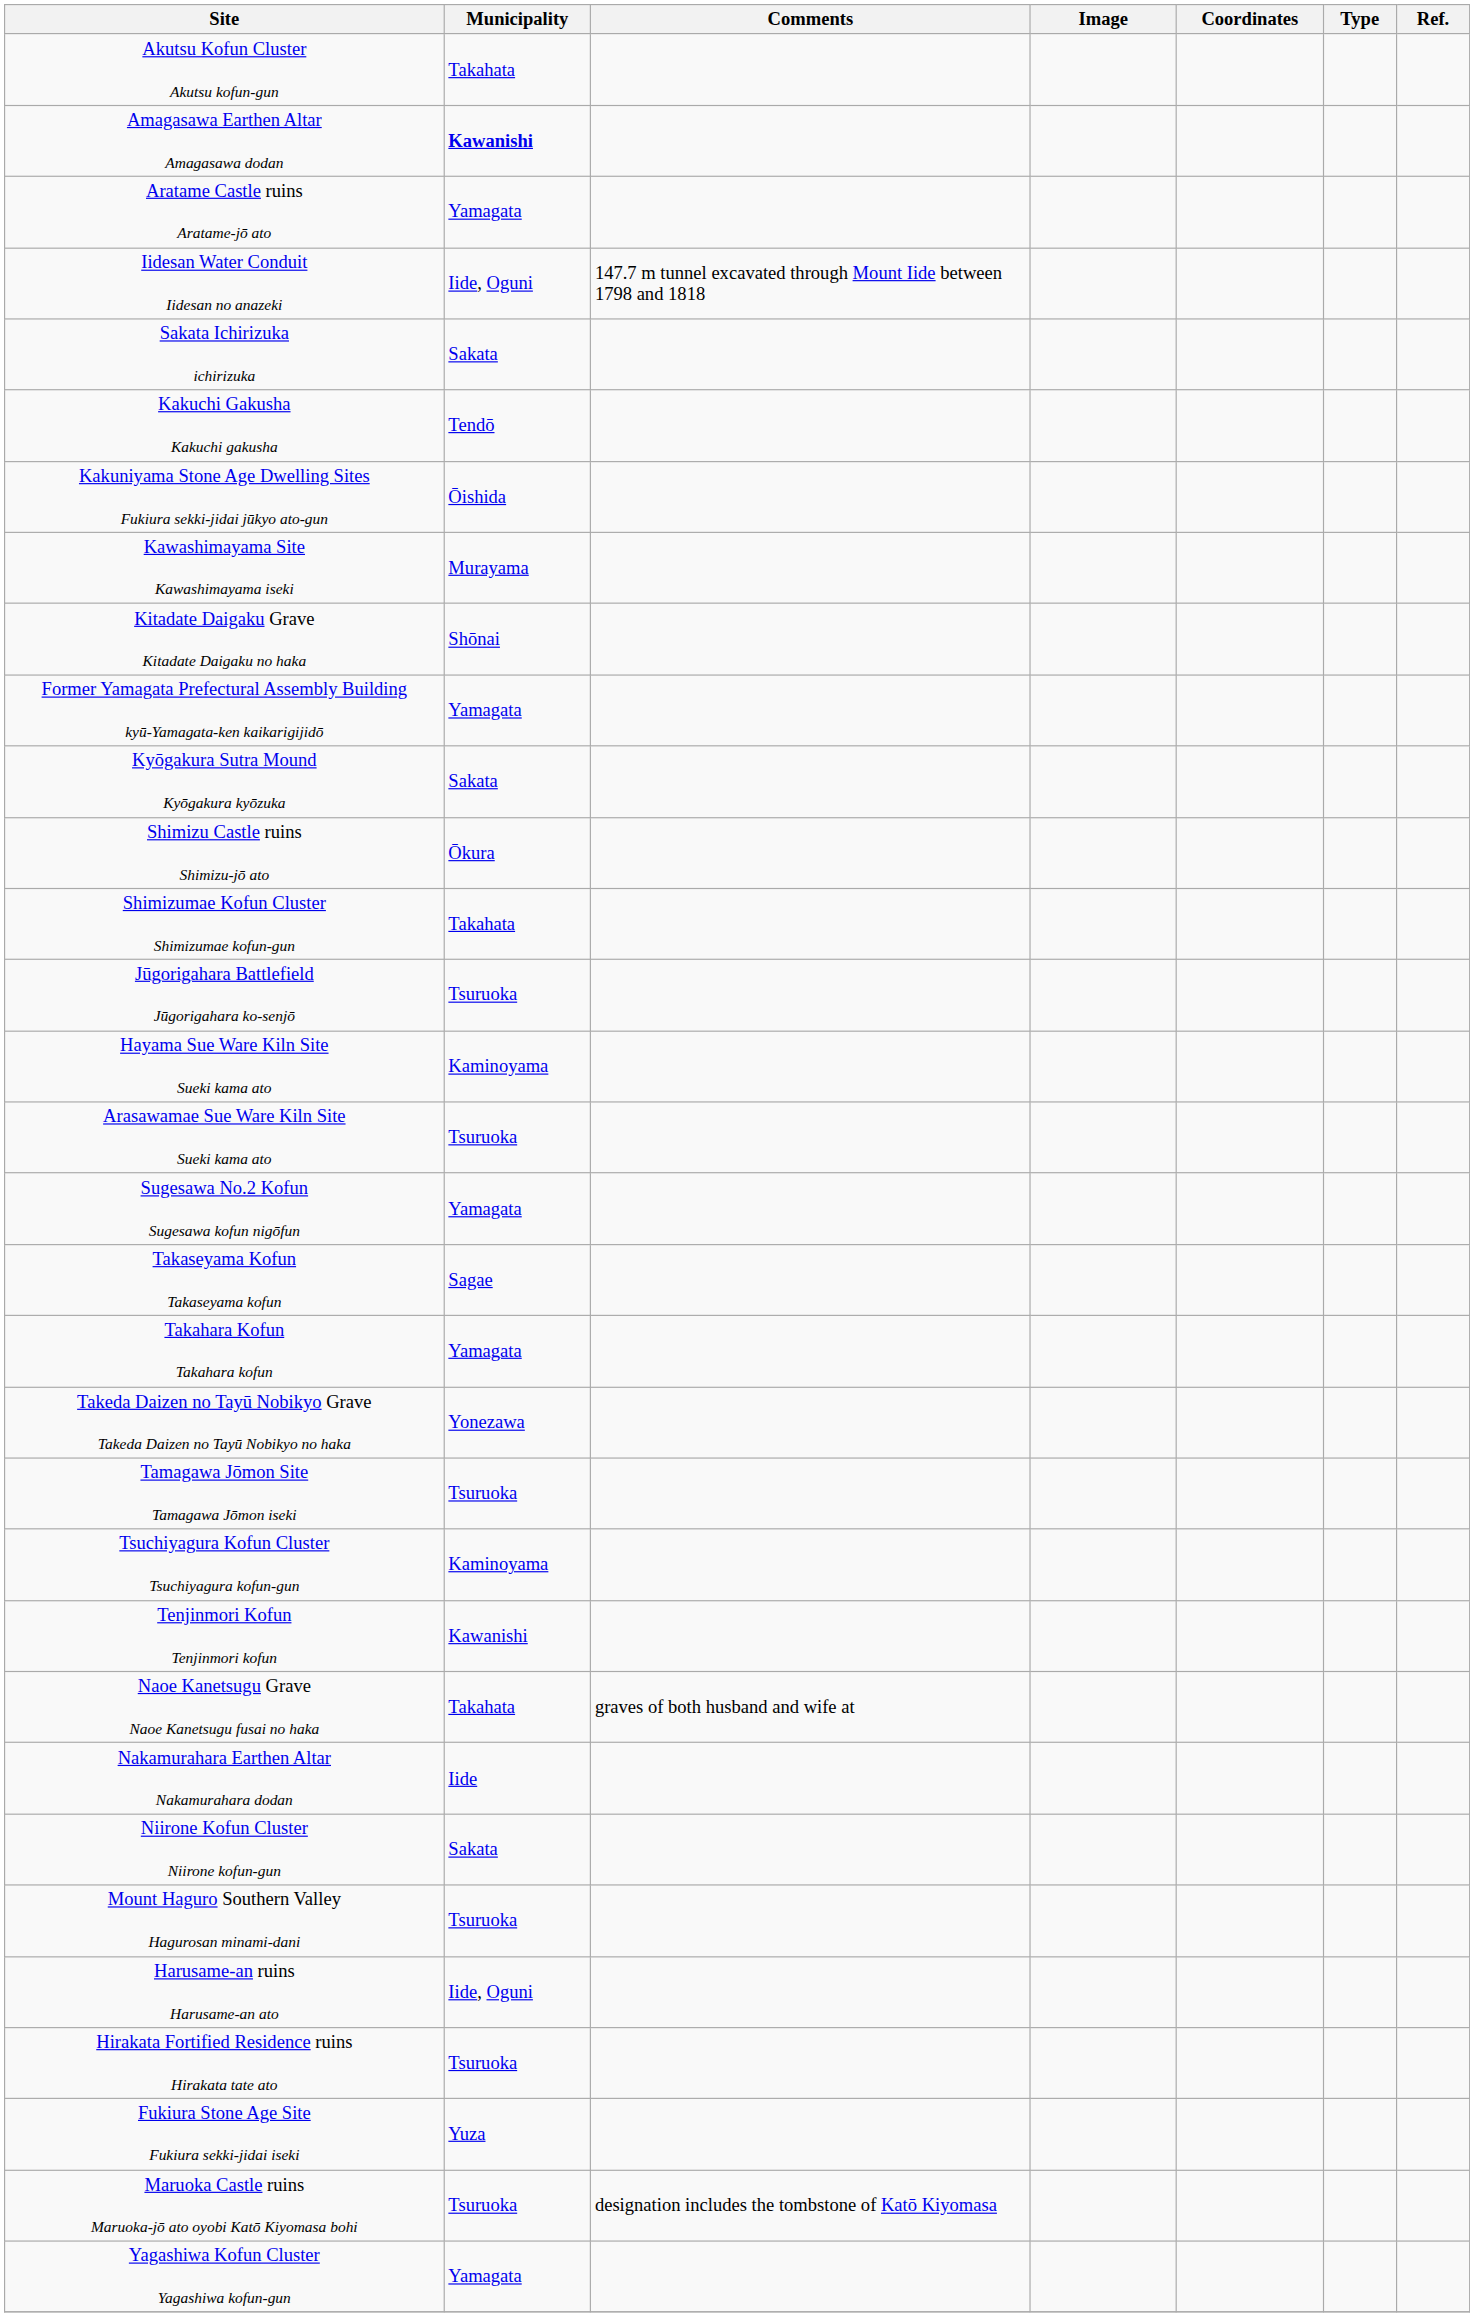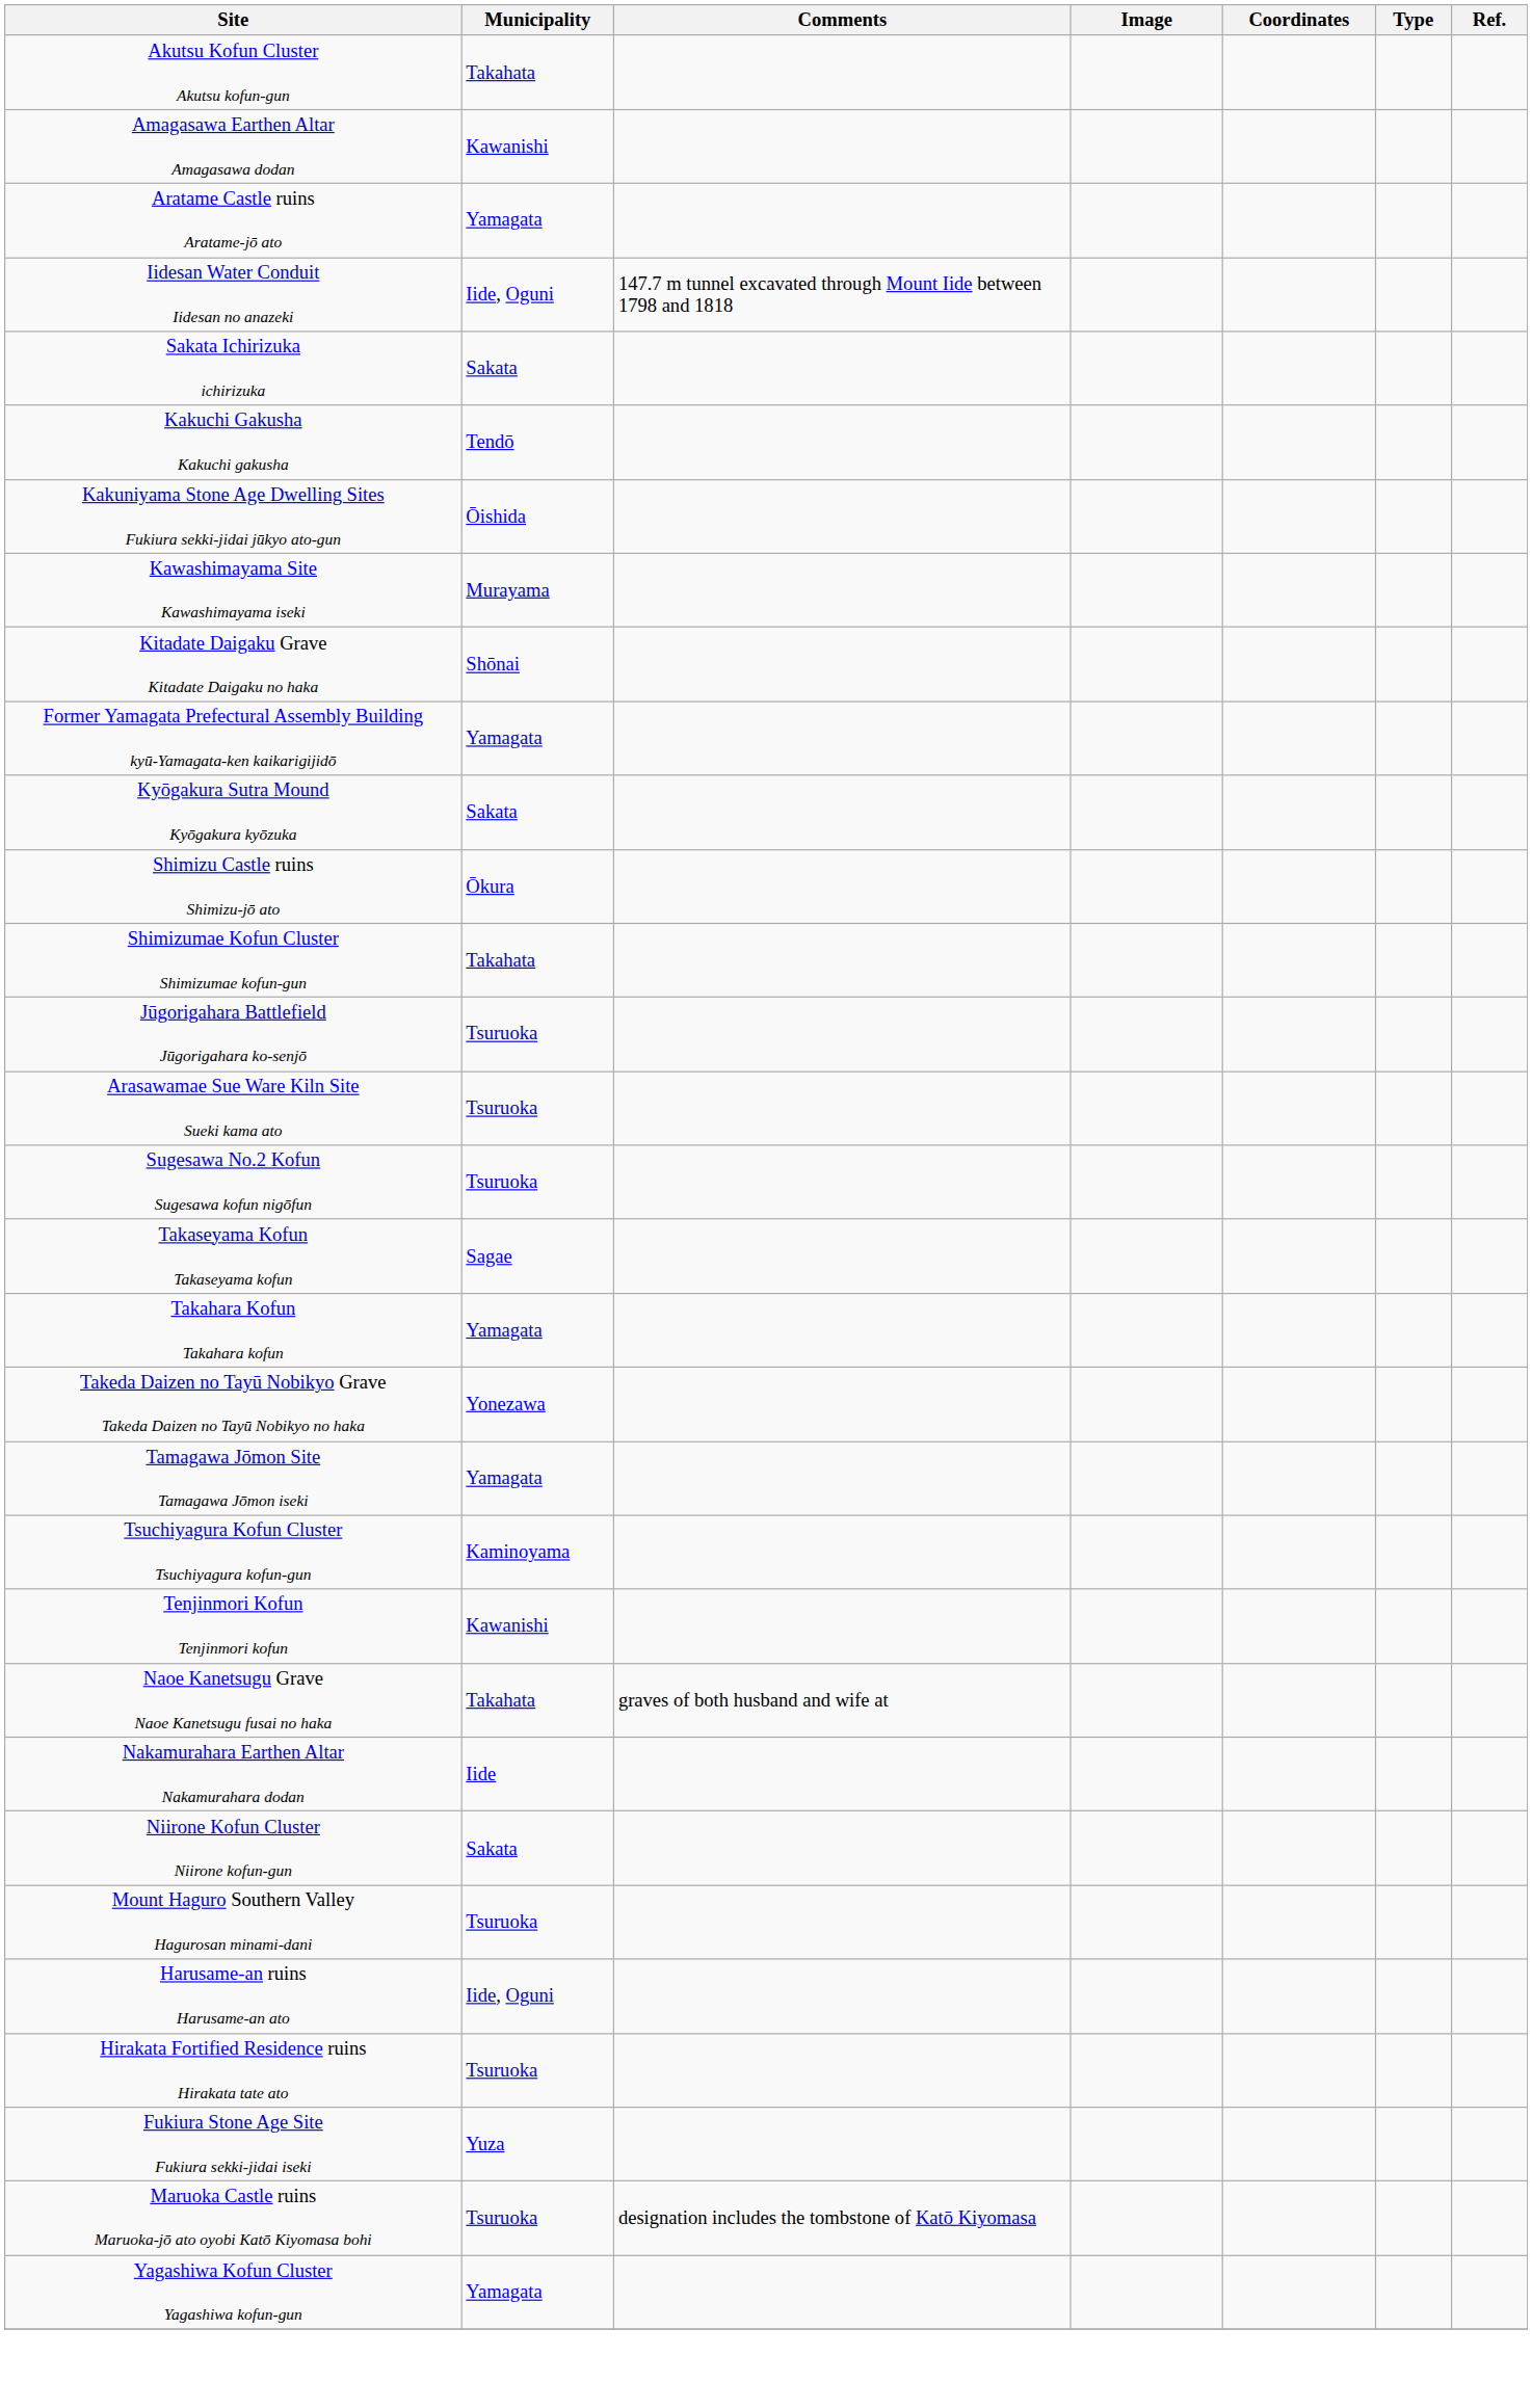 <table class="wikitable sortable"  style="width:100%;">
 <tr>
 <th width="30%" align="left">Site</th>
 <th width="10%" align="left">Municipality</th>
 <th width="30%" align="left" class="unsortable">Comments</th>
 <th width="10%" align="left"  class="unsortable">Image</th>
 <th width="10%" align="left" class="unsortable">Coordinates</th>
 <th width="5%" align="left">Type</th>
 <th width="5%" align="left"  class="unsortable">Ref.</th>
 </tr>
 <tr>
 <td align="center"><a href='#'>Akutsu Kofun Cluster</a><br><br><small><em>Akutsu kofun-gun</em></small></td>
 <td><a href='#'>Takahata</a></td>
 <td></td>
 <td></td>
 <td></td>
 <td></td>
 <td></td>
 </tr>
 <tr>
 <td align="center"><a href='#'>Amagasawa Earthen Altar</a><br><br><small><em>Amagasawa dodan</em></small></td>
-<td><strong><a href='#'>Kawanishi</a></strong></td>
+<td><a href='#'>Kawanishi</a></td>
 <td></td>
 <td></td>
 <td></td>
 <td></td>
 <td></td>
 </tr>
 <tr>
 <td align="center"><a href='#'>Aratame Castle</a> ruins<br><br><small><em>Aratame-jō ato</em></small></td>
 <td><a href='#'>Yamagata</a></td>
 <td></td>
 <td></td>
 <td></td>
 <td></td>
 <td></td>
 </tr>
 <tr>
 <td align="center"><a href='#'>Iidesan Water Conduit</a><br><br><small><em>Iidesan no anazeki</em></small></td>
 <td><a href='#'>Iide</a>, <a href='#'>Oguni</a></td>
 <td>147.7 m tunnel excavated through <a href='#'>Mount Iide</a> between 1798 and 1818</td>
 <td></td>
 <td></td>
 <td></td>
 <td></td>
 </tr>
 <tr>
 <td align="center"><a href='#'>Sakata Ichirizuka</a><br><br><small><em>ichirizuka</em></small></td>
 <td><a href='#'>Sakata</a></td>
 <td></td>
 <td></td>
 <td></td>
 <td></td>
 <td></td>
 </tr>
 <tr>
 <td align="center"><a href='#'>Kakuchi Gakusha</a><br><br><small><em>Kakuchi gakusha</em></small></td>
 <td><a href='#'>Tendō</a></td>
 <td></td>
 <td></td>
 <td></td>
 <td></td>
 <td></td>
 </tr>
 <tr>
 <td align="center"><a href='#'>Kakuniyama Stone Age Dwelling Sites</a><br><br><small><em>Fukiura sekki-jidai jūkyo ato-gun</em></small></td>
 <td><a href='#'>Ōishida</a></td>
 <td></td>
 <td></td>
 <td></td>
 <td></td>
 <td></td>
 </tr>
 <tr>
 <td align="center"><a href='#'>Kawashimayama Site</a><br><br><small><em>Kawashimayama iseki</em></small></td>
 <td><a href='#'>Murayama</a></td>
 <td></td>
 <td></td>
 <td></td>
 <td></td>
 <td></td>
 </tr>
 <tr>
 <td align="center"><a href='#'>Kitadate Daigaku</a> Grave<br><br><small><em>Kitadate Daigaku no haka</em></small></td>
 <td><a href='#'>Shōnai</a></td>
 <td></td>
 <td></td>
 <td></td>
 <td></td>
 <td></td>
 </tr>
 <tr>
 <td align="center"><a href='#'>Former Yamagata Prefectural Assembly Building</a><br><br><small><em>kyū-Yamagata-ken kaikarigijidō</em></small></td>
 <td><a href='#'>Yamagata</a></td>
 <td></td>
 <td></td>
 <td></td>
 <td></td>
 <td></td>
 </tr>
 <tr>
 <td align="center"><a href='#'>Kyōgakura Sutra Mound</a><br><br><small><em>Kyōgakura kyōzuka</em></small></td>
 <td><a href='#'>Sakata</a></td>
 <td></td>
 <td></td>
 <td></td>
 <td></td>
 <td></td>
 </tr>
 <tr>
 <td align="center"><a href='#'>Shimizu Castle</a> ruins<br><br><small><em>Shimizu-jō ato</em></small></td>
 <td><a href='#'>Ōkura</a></td>
 <td></td>
 <td></td>
 <td></td>
 <td></td>
 <td></td>
 </tr>
 <tr>
 <td align="center"><a href='#'>Shimizumae Kofun Cluster</a><br><br><small><em>Shimizumae kofun-gun</em></small></td>
 <td><a href='#'>Takahata</a></td>
 <td></td>
 <td></td>
 <td></td>
 <td></td>
 <td></td>
 </tr>
 <tr>
 <td align="center"><a href='#'>Jūgorigahara Battlefield</a><br><br><small><em>Jūgorigahara ko-senjō</em></small></td>
 <td><a href='#'>Tsuruoka</a></td>
 <td></td>
 <td></td>
 <td></td>
 <td></td>
 <td></td>
 </tr>
 <tr>
-<td align="center"><a href='#'>Hayama Sue Ware Kiln Site</a><br><br><small><em>Sueki kama ato</em></small></td>
-<td><a href='#'>Kaminoyama</a></td>
-<td></td>
-<td></td>
-<td></td>
-<td></td>
-<td></td>
-</tr>
-<tr>
 <td align="center"><a href='#'>Arasawamae Sue Ware Kiln Site</a><br><br><small><em>Sueki kama ato</em></small></td>
 <td><a href='#'>Tsuruoka</a></td>
 <td></td>
 <td></td>
 <td></td>
 <td></td>
 <td></td>
 </tr>
 <tr>
 <td align="center"><a href='#'>Sugesawa No.2 Kofun</a><br><br><small><em>Sugesawa kofun nigōfun</em></small></td>
-<td><a href='#'>Yamagata</a></td>
+<td><a href='#'>Tsuruoka</a></td>
 <td></td>
 <td></td>
 <td></td>
 <td></td>
 <td></td>
 </tr>
 <tr>
 <td align="center"><a href='#'>Takaseyama Kofun</a><br><br><small><em>Takaseyama kofun</em></small></td>
 <td><a href='#'>Sagae</a></td>
 <td></td>
 <td></td>
 <td></td>
 <td></td>
 <td></td>
 </tr>
 <tr>
 <td align="center"><a href='#'>Takahara Kofun</a><br><br><small><em>Takahara kofun</em></small></td>
 <td><a href='#'>Yamagata</a></td>
 <td></td>
 <td></td>
 <td></td>
 <td></td>
 <td></td>
 </tr>
 <tr>
 <td align="center"><a href='#'>Takeda Daizen no Tayū Nobikyo</a> Grave<br><br><small><em>Takeda Daizen no Tayū Nobikyo no haka</em></small></td>
 <td><a href='#'>Yonezawa</a></td>
 <td></td>
 <td></td>
 <td></td>
 <td></td>
 <td></td>
 </tr>
 <tr>
 <td align="center"><a href='#'>Tamagawa Jōmon Site</a><br><br><small><em>Tamagawa Jōmon iseki</em></small></td>
-<td><a href='#'>Tsuruoka</a></td>
+<td><a href='#'>Yamagata</a></td>
 <td></td>
 <td></td>
 <td></td>
 <td></td>
 <td></td>
 </tr>
 <tr>
 <td align="center"><a href='#'>Tsuchiyagura Kofun Cluster</a><br><br><small><em>Tsuchiyagura kofun-gun</em></small></td>
 <td><a href='#'>Kaminoyama</a></td>
 <td></td>
 <td></td>
 <td></td>
 <td></td>
 <td></td>
 </tr>
 <tr>
 <td align="center"><a href='#'>Tenjinmori Kofun</a><br><br><small><em>Tenjinmori kofun</em></small></td>
 <td><a href='#'>Kawanishi</a></td>
 <td></td>
 <td></td>
 <td></td>
 <td></td>
 <td></td>
 </tr>
 <tr>
 <td align="center"><a href='#'>Naoe Kanetsugu</a> Grave<br><br><small><em>Naoe Kanetsugu fusai no haka</em></small></td>
 <td><a href='#'>Takahata</a></td>
 <td>graves of both husband and wife at </td>
 <td></td>
 <td></td>
 <td></td>
 <td></td>
 </tr>
 <tr>
 <td align="center"><a href='#'>Nakamurahara Earthen Altar</a><br><br><small><em>Nakamurahara dodan</em></small></td>
 <td><a href='#'>Iide</a></td>
 <td></td>
 <td></td>
 <td></td>
 <td></td>
 <td></td>
 </tr>
 <tr>
 <td align="center"><a href='#'>Niirone Kofun Cluster</a><br><br><small><em>Niirone kofun-gun</em></small></td>
 <td><a href='#'>Sakata</a></td>
 <td></td>
 <td></td>
 <td></td>
 <td></td>
 <td></td>
 </tr>
 <tr>
 <td align="center"><a href='#'>Mount Haguro</a> Southern Valley<br><br><small><em>Hagurosan minami-dani</em></small></td>
 <td><a href='#'>Tsuruoka</a></td>
 <td></td>
 <td></td>
 <td></td>
 <td></td>
 <td></td>
 </tr>
 <tr>
 <td align="center"><a href='#'>Harusame-an</a> ruins<br><br><small><em>Harusame-an ato</em></small></td>
 <td><a href='#'>Iide</a>, <a href='#'>Oguni</a></td>
 <td></td>
 <td></td>
 <td></td>
 <td></td>
 <td></td>
 </tr>
 <tr>
 <td align="center"><a href='#'>Hirakata Fortified Residence</a> ruins<br><br><small><em>Hirakata tate ato</em></small></td>
 <td><a href='#'>Tsuruoka</a></td>
 <td></td>
 <td></td>
 <td></td>
 <td></td>
 <td></td>
 </tr>
 <tr>
 <td align="center"><a href='#'>Fukiura Stone Age Site</a><br><br><small><em>Fukiura sekki-jidai iseki</em></small></td>
 <td><a href='#'>Yuza</a></td>
 <td></td>
 <td></td>
 <td></td>
 <td></td>
 <td></td>
 </tr>
 <tr>
 <td align="center"><a href='#'>Maruoka Castle</a> ruins<br><br><small><em>Maruoka-jō ato oyobi Katō Kiyomasa bohi</em></small></td>
 <td><a href='#'>Tsuruoka</a></td>
 <td>designation includes the tombstone of <a href='#'>Katō Kiyomasa</a></td>
 <td></td>
 <td></td>
 <td></td>
 <td></td>
 </tr>
 <tr>
 <td align="center"><a href='#'>Yagashiwa Kofun Cluster</a><br><br><small><em>Yagashiwa kofun-gun</em></small></td>
 <td><a href='#'>Yamagata</a></td>
 <td></td>
 <td></td>
 <td></td>
 <td></td>
 <td></td>
 </tr>
 <tr>
 </tr>
 </table>
